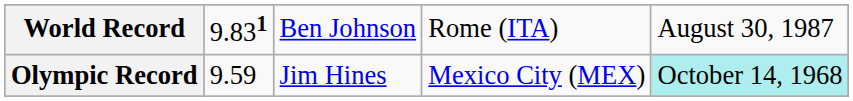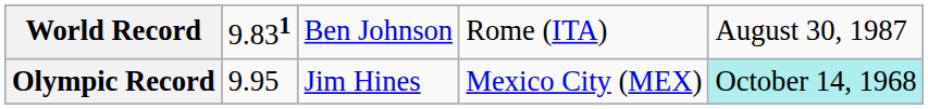 <table class="wikitable">
 <tr>
 <th>World Record</th>
 <td>9.83<sup><strong>1</strong></sup></td>
 <td> <a href='#'>Ben Johnson</a></td>
 <td>Rome (<a href='#'>ITA</a>)</td>
 <td>August 30, 1987</td>
 </tr>
 <tr>
 <th>Olympic Record</th>
-<td>9.59</td>
+<td>9.95</td>
 <td> <a href='#'>Jim Hines</a></td>
 <td><a href='#'>Mexico City</a> (<a href='#'>MEX</a>)</td>
 <td style="background: paleturquoise;">October 14, 1968</td>
 </tr>
 </table>
